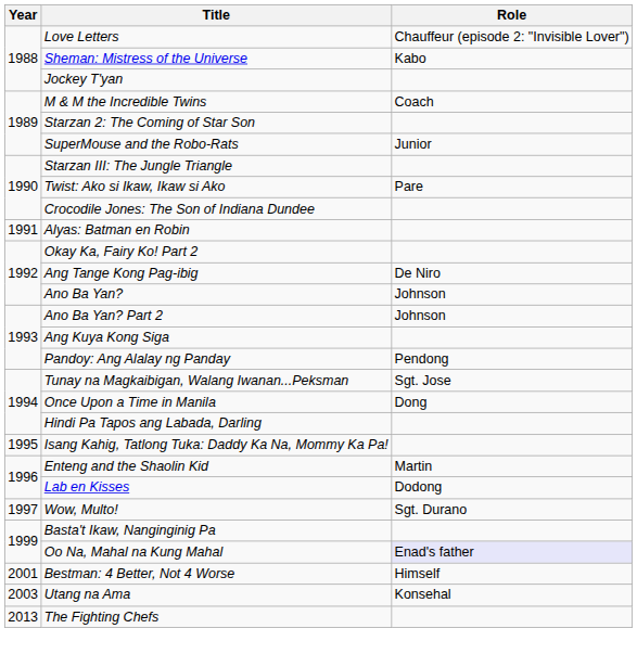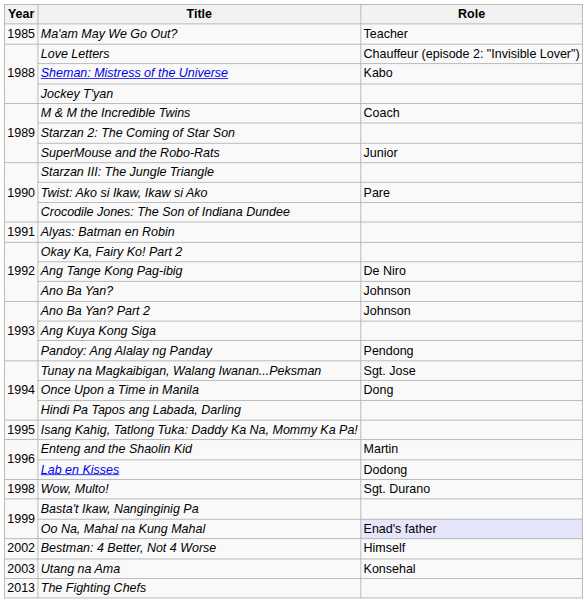 <table class="wikitable sortable">
 <tr>
 <th>Year</th>
 <th>Title</th>
 <th>Role</th>
+</tr>
+<tr>
+<td>1985</td>
+<td><em>Ma'am May We Go Out?</em></td>
+<td>Teacher</td>
 </tr>
 <tr>
 <td rowspan="3">1988</td>
 <td><em>Love Letters</em></td>
 <td>Chauffeur (episode 2: "Invisible Lover")</td>
 </tr>
 <tr>
 <td><em><a href='#'>Sheman: Mistress of the Universe</a></em></td>
 <td>Kabo</td>
 </tr>
 <tr>
 <td><em>Jockey T'yan</em></td>
 <td></td>
 </tr>
 <tr>
 <td rowspan="3">1989</td>
 <td><em>M & M the Incredible Twins</em></td>
 <td>Coach</td>
 </tr>
 <tr>
 <td><em>Starzan 2: The Coming of Star Son</em></td>
 <td></td>
 </tr>
 <tr>
 <td><em>SuperMouse and the Robo-Rats</em></td>
 <td>Junior</td>
 </tr>
 <tr>
 <td rowspan="3">1990</td>
 <td><em>Starzan III: The Jungle Triangle</em></td>
 <td></td>
 </tr>
 <tr>
 <td><em>Twist: Ako si Ikaw, Ikaw si Ako</em></td>
 <td>Pare</td>
 </tr>
 <tr>
 <td><em>Crocodile Jones: The Son of Indiana Dundee</em></td>
 <td></td>
 </tr>
 <tr>
 <td>1991</td>
 <td><em>Alyas: Batman en Robin</em></td>
 <td></td>
 </tr>
 <tr>
 <td rowspan="3">1992</td>
 <td><em>Okay Ka, Fairy Ko! Part 2</em></td>
 <td></td>
 </tr>
 <tr>
 <td><em>Ang Tange Kong Pag-ibig</em></td>
 <td>De Niro</td>
 </tr>
 <tr>
 <td><em>Ano Ba Yan?</em></td>
 <td>Johnson</td>
 </tr>
 <tr>
 <td rowspan="3">1993</td>
 <td><em>Ano Ba Yan? Part 2</em></td>
 <td>Johnson</td>
 </tr>
 <tr>
 <td><em>Ang Kuya Kong Siga</em></td>
 <td></td>
 </tr>
 <tr>
 <td><em>Pandoy: Ang Alalay ng Panday</em></td>
 <td>Pendong</td>
 </tr>
 <tr>
 <td rowspan="3">1994</td>
 <td><em>Tunay na Magkaibigan, Walang Iwanan...Peksman</em></td>
 <td>Sgt. Jose</td>
 </tr>
 <tr>
 <td><em>Once Upon a Time in Manila</em></td>
 <td>Dong</td>
 </tr>
 <tr>
 <td><em>Hindi Pa Tapos ang Labada, Darling</em></td>
 <td></td>
 </tr>
 <tr>
 <td>1995</td>
 <td><em>Isang Kahig, Tatlong Tuka: Daddy Ka Na, Mommy Ka Pa!</em></td>
 <td></td>
 </tr>
 <tr>
 <td rowspan="2">1996</td>
 <td><em>Enteng and the Shaolin Kid</em></td>
 <td>Martin</td>
 </tr>
 <tr>
 <td><em><a href='#'>Lab en Kisses</a></em></td>
 <td>Dodong</td>
 </tr>
 <tr>
-<td>1997</td>
+<td>1998</td>
 <td><em>Wow, Multo!</em></td>
 <td>Sgt. Durano</td>
 </tr>
 <tr>
 <td rowspan="2">1999</td>
 <td><em>Basta't Ikaw, Nanginginig Pa</em></td>
 <td></td>
 </tr>
 <tr>
 <td><em>Oo Na, Mahal na Kung Mahal</em></td>
 <td style="background: lavender;">Enad's father</td>
 </tr>
 <tr>
-<td>2001</td>
+<td>2002</td>
 <td><em>Bestman: 4 Better, Not 4 Worse</em></td>
 <td>Himself</td>
 </tr>
 <tr>
 <td>2003</td>
 <td><em>Utang na Ama</em></td>
 <td>Konsehal</td>
 </tr>
 <tr>
 <td>2013</td>
 <td><em>The Fighting Chefs</em></td>
 <td></td>
 </tr>
 </table>
